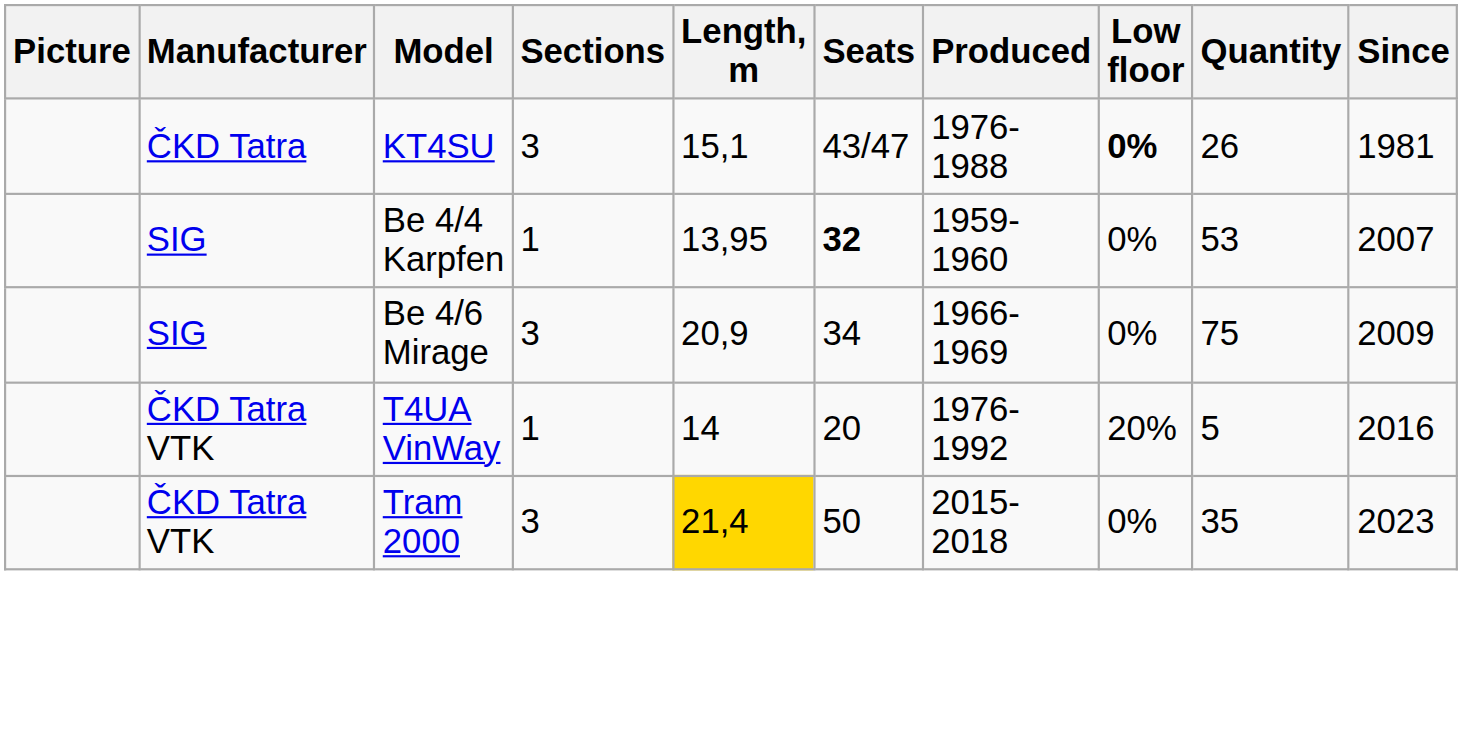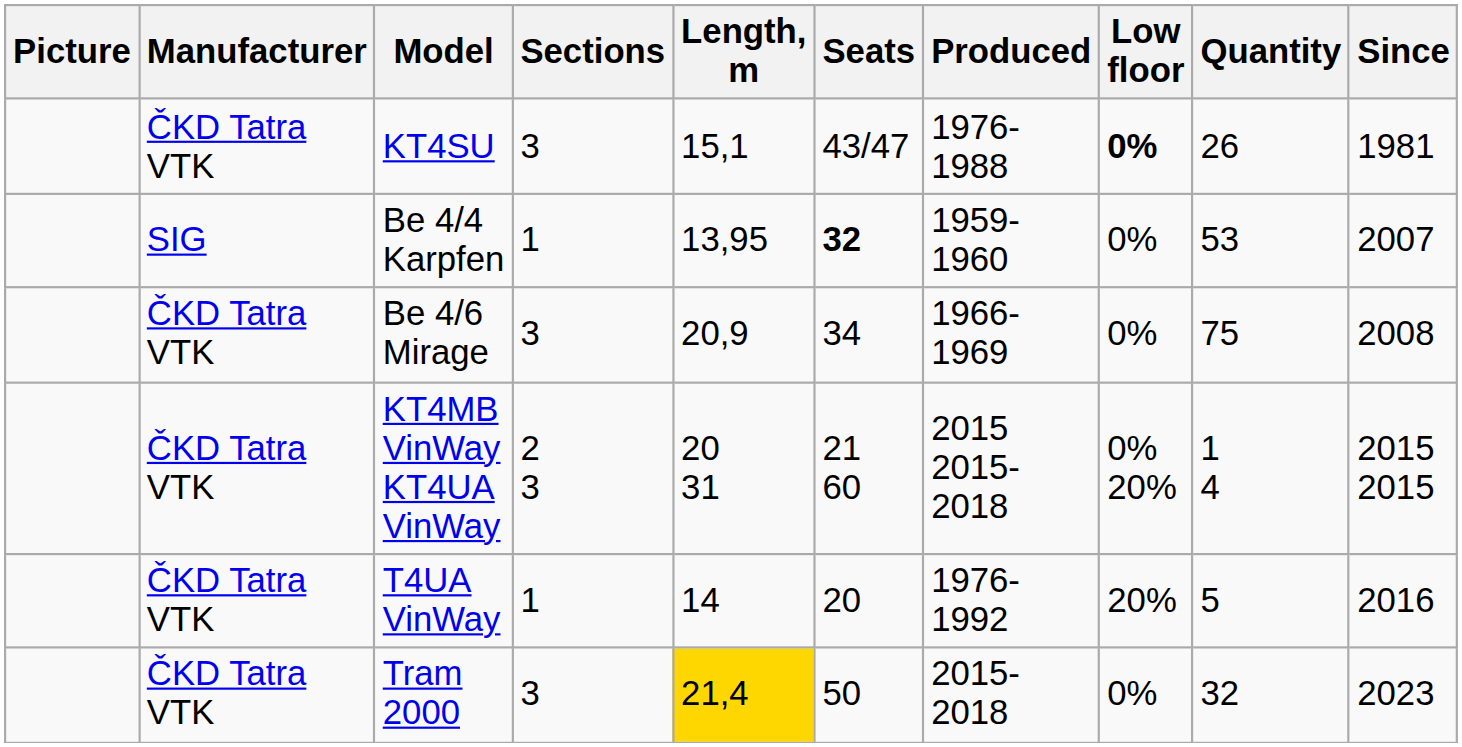 <table class="wikitable sortable">
 <tr>
 <th>Picture</th>
 <th>Manufacturer</th>
 <th>Model</th>
 <th>Sections</th>
 <th>Length, m</th>
 <th>Seats</th>
 <th>Produced</th>
 <th>Low floor</th>
 <th>Quantity</th>
 <th>Since</th>
 </tr>
 <tr>
 <td></td>
-<td> <a href='#'>ČKD Tatra</a></td>
+<td> <a href='#'>ČKD Tatra</a><br> VTK</td>
 <td><a href='#'>KT4SU</a></td>
 <td>3</td>
 <td>15,1</td>
 <td>43/47</td>
 <td>1976-1988</td>
 <td><strong>0%</strong></td>
 <td>26</td>
 <td>1981</td>
 </tr>
 <tr>
 <td></td>
 <td> <a href='#'>SIG</a></td>
 <td>Be 4/4 Karpfen</td>
 <td>1</td>
 <td>13,95</td>
 <td><strong>32</strong></td>
 <td>1959-1960</td>
 <td>0%</td>
 <td>53</td>
 <td>2007</td>
 </tr>
 <tr>
 <td></td>
-<td> <a href='#'>SIG</a></td>
+<td> <a href='#'>ČKD Tatra</a><br> VTK</td>
 <td>Be 4/6 Mirage</td>
 <td>3</td>
 <td>20,9</td>
 <td>34</td>
 <td>1966-1969</td>
 <td>0%</td>
 <td>75</td>
-<td>2009</td>
+<td>2008</td>
+</tr>
+<tr>
+<td></td>
+<td> <a href='#'>ČKD Tatra</a><br> VTK</td>
+<td><a href='#'>KT4MB VinWay</a><br><a href='#'>KT4UA VinWay</a></td>
+<td>2<br>3</td>
+<td>20<br>31</td>
+<td>21<br>60</td>
+<td>2015<br>2015-2018</td>
+<td>0%<br>20%</td>
+<td>1<br>4</td>
+<td>2015<br>2015</td>
 </tr>
 <tr>
 <td></td>
 <td> <a href='#'>ČKD Tatra</a><br> VTK</td>
 <td><a href='#'>T4UA VinWay</a></td>
 <td>1</td>
 <td>14</td>
 <td>20</td>
 <td>1976-1992</td>
 <td>20%</td>
 <td>5</td>
 <td>2016</td>
 </tr>
 <tr>
 <td></td>
 <td> <a href='#'>ČKD Tatra</a><br> VTK</td>
 <td><a href='#'>Tram 2000</a></td>
 <td>3</td>
 <td style="background: gold;">21,4</td>
 <td>50</td>
 <td>2015-2018</td>
 <td>0%</td>
-<td>35</td>
+<td>32</td>
 <td>2023</td>
 </tr>
 </table>
